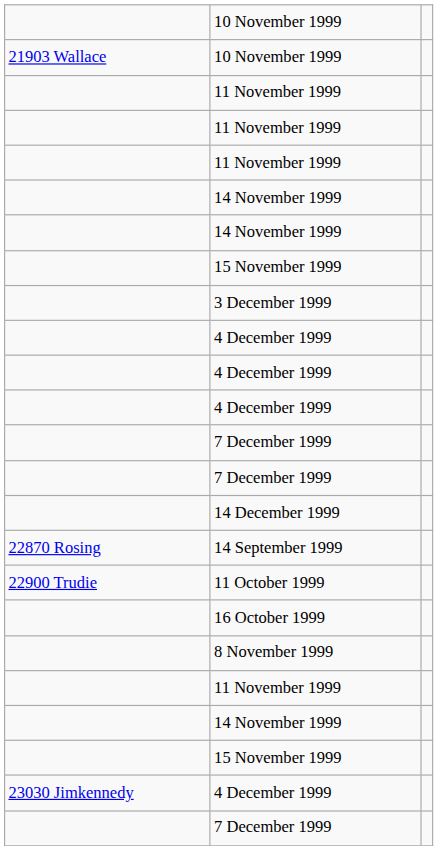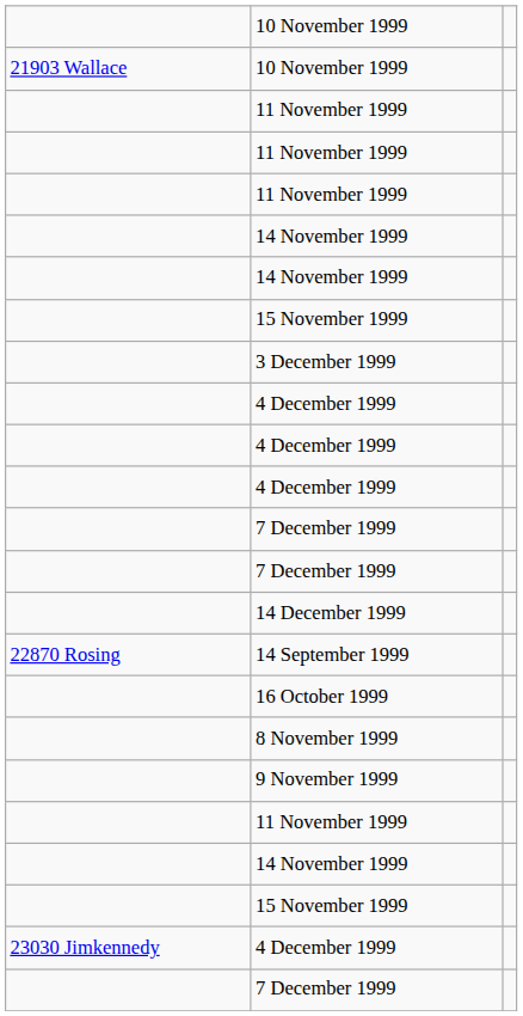 <table class="wikitable" style="font-size: 89%; float: left; width: 26em; margin-right: 1em; line-height: 1.65em">
 <tr>
 <td></td>
 <td>10 November 1999</td>
 <td><small></small></td>
 </tr>
 <tr>
 <td><a href='#'>21903 Wallace</a></td>
 <td>10 November 1999</td>
 <td><small></small></td>
 </tr>
 <tr>
 <td></td>
 <td>11 November 1999</td>
 <td><small></small></td>
 </tr>
 <tr>
 <td></td>
 <td>11 November 1999</td>
 <td><small></small></td>
 </tr>
 <tr>
 <td></td>
 <td>11 November 1999</td>
 <td><small></small></td>
 </tr>
 <tr>
 <td></td>
 <td>14 November 1999</td>
 <td><small></small></td>
 </tr>
 <tr>
 <td></td>
 <td>14 November 1999</td>
 <td><small></small></td>
 </tr>
 <tr>
 <td></td>
 <td>15 November 1999</td>
 <td><small></small></td>
 </tr>
 <tr>
 <td></td>
 <td>3 December 1999</td>
 <td><small></small></td>
 </tr>
 <tr>
 <td></td>
 <td>4 December 1999</td>
 <td><small></small></td>
 </tr>
 <tr>
 <td></td>
 <td>4 December 1999</td>
 <td><small></small></td>
 </tr>
 <tr>
 <td></td>
 <td>4 December 1999</td>
 <td><small></small></td>
 </tr>
 <tr>
 <td></td>
 <td>7 December 1999</td>
 <td><small></small></td>
 </tr>
 <tr>
 <td></td>
 <td>7 December 1999</td>
 <td><small></small></td>
 </tr>
 <tr>
 <td></td>
 <td>14 December 1999</td>
 <td><small></small></td>
 </tr>
 <tr>
 <td><a href='#'>22870 Rosing</a></td>
 <td>14 September 1999</td>
 <td><small></small></td>
 </tr>
 <tr>
-<td><a href='#'>22900 Trudie</a></td>
-<td>11 October 1999</td>
-<td><small></small></td>
-</tr>
-<tr>
 <td></td>
 <td>16 October 1999</td>
 <td><small></small></td>
 </tr>
 <tr>
 <td></td>
 <td>8 November 1999</td>
+<td><small></small></td>
+</tr>
+<tr>
+<td></td>
+<td>9 November 1999</td>
 <td><small></small></td>
 </tr>
 <tr>
 <td></td>
 <td>11 November 1999</td>
 <td><small></small></td>
 </tr>
 <tr>
 <td></td>
 <td>14 November 1999</td>
 <td><small></small></td>
 </tr>
 <tr>
 <td></td>
 <td>15 November 1999</td>
 <td><small></small></td>
 </tr>
 <tr>
 <td><a href='#'>23030 Jimkennedy</a></td>
 <td>4 December 1999</td>
 <td><small></small></td>
 </tr>
 <tr>
 <td></td>
 <td>7 December 1999</td>
 <td><small></small></td>
 </tr>
 </table>
